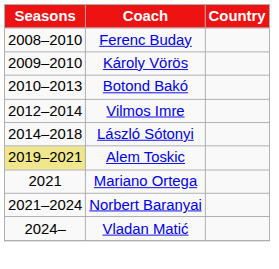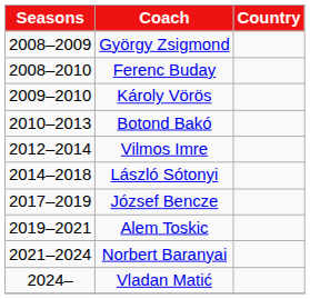 <table class="wikitable" style="text-align: center">
 <tr>
 <th style="color:#fff; background:#ee1212;">Seasons</th>
 <th style="color:#fff; background:#ee1212;">Coach</th>
 <th style="color:#fff; background:#ee1212;">Country</th>
+</tr>
+<tr>
+<td style="text-align: center">2008–2009</td>
+<td style="text-align: center"><a href='#'>György Zsigmond</a></td>
+<td style="text-align: center"></td>
 </tr>
 <tr>
 <td style="text-align: center">2008–2010</td>
 <td style="text-align: center"><a href='#'>Ferenc Buday</a></td>
 <td style="text-align: center"></td>
 </tr>
 <tr>
 <td style="text-align: center">2009–2010</td>
 <td style="text-align: center"><a href='#'>Károly Vörös</a></td>
 <td style="text-align: center"></td>
 </tr>
 <tr>
 <td style="text-align: center">2010–2013</td>
 <td style="text-align: center"><a href='#'>Botond Bakó</a></td>
 <td style="text-align: center"></td>
 </tr>
 <tr>
 <td style="text-align: center">2012–2014</td>
 <td style="text-align: center"><a href='#'>Vilmos Imre</a></td>
 <td style="text-align: center"></td>
 </tr>
 <tr>
 <td style="text-align: center">2014–2018</td>
 <td style="text-align: center"><a href='#'>László Sótonyi</a></td>
 <td style="text-align: center"></td>
 </tr>
 <tr>
-<td style="background: khaki; text-align: center">2019–2021</td>
-<td style="text-align: center"><a href='#'>Alem Toskic</a></td>
+<td style="text-align: center">2017–2019</td>
+<td style="text-align: center"><a href='#'>József Bencze</a></td>
 <td style="text-align: center"></td>
 </tr>
 <tr>
-<td style="text-align: center">2021</td>
-<td style="text-align: center"><a href='#'>Mariano Ortega</a></td>
+<td style="text-align: center">2019–2021</td>
+<td style="text-align: center"><a href='#'>Alem Toskic</a></td>
 <td style="text-align: center"></td>
 </tr>
 <tr>
 <td style="text-align: center">2021–2024</td>
 <td style="text-align: center"><a href='#'>Norbert Baranyai</a></td>
 <td style="text-align: center"></td>
 </tr>
 <tr>
 <td style="text-align: center">2024–</td>
 <td style="text-align: center"><a href='#'>Vladan Matić</a></td>
 <td style="text-align: center"></td>
 </tr>
 <tr>
 </tr>
 </table>
